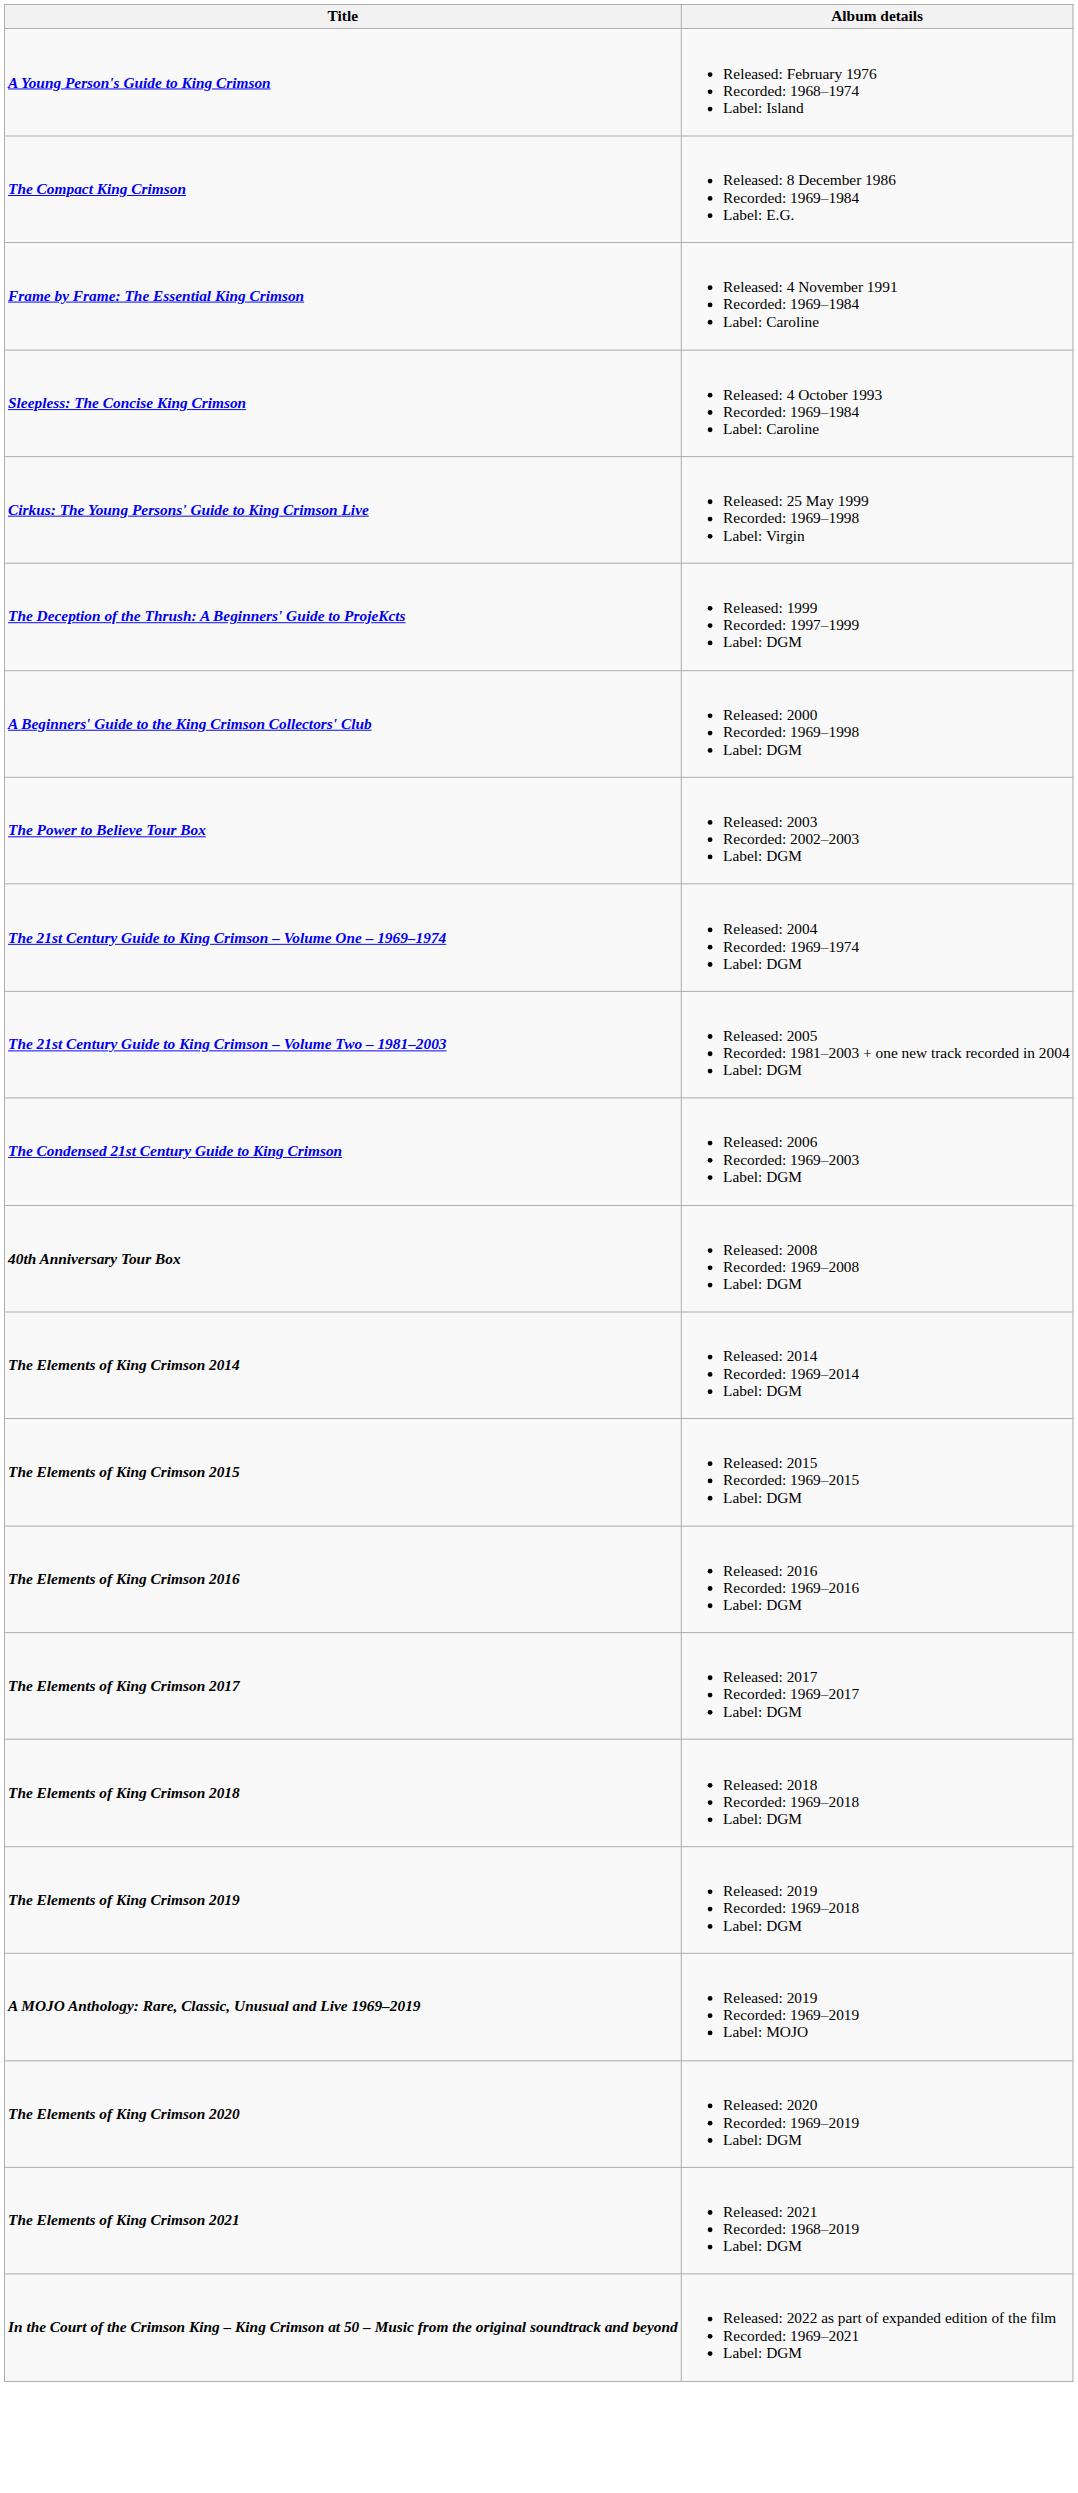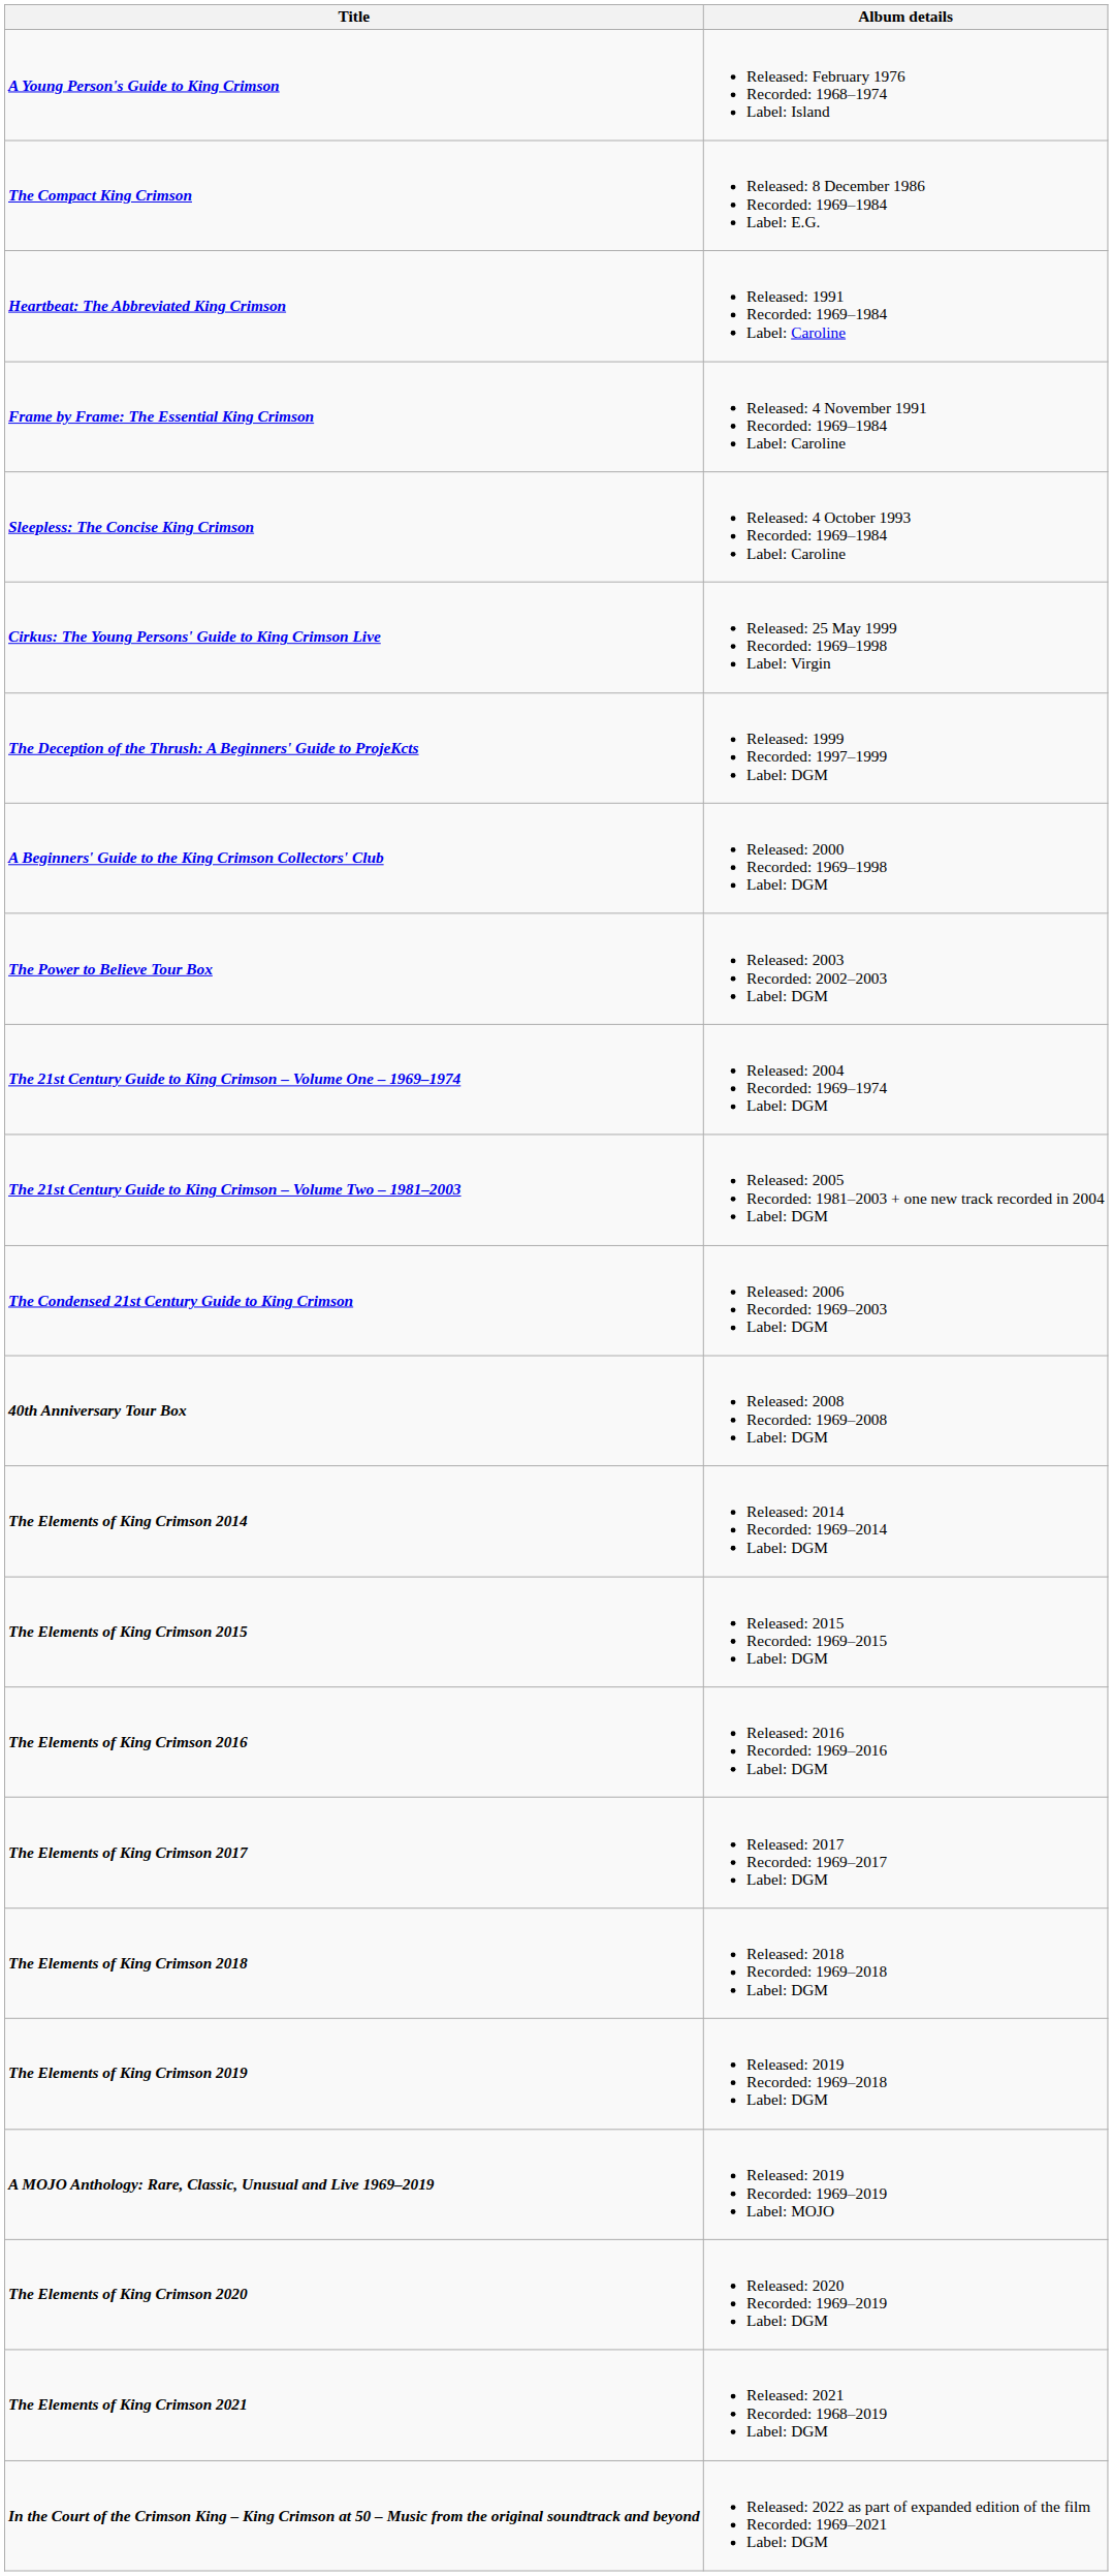 <table class="wikitable">
 <tr>
 <th>Title</th>
 <th>Album details</th>
 </tr>
 <tr>
 <td><strong><em><a href='#'>A Young Person's Guide to King Crimson</a></em></strong></td>
 <td><br><ul><li>Released: February 1976</li><li>Recorded: 1968–1974</li><li>Label: Island</li></ul></td>
 </tr>
 <tr>
 <td><strong><em><a href='#'>The Compact King Crimson</a></em></strong></td>
 <td><br><ul><li>Released: 8 December 1986</li><li>Recorded: 1969–1984</li><li>Label: E.G.</li></ul></td>
+</tr>
+<tr>
+<td><strong><em><a href='#'>Heartbeat: The Abbreviated King Crimson</a></em></strong></td>
+<td><br><ul><li>Released: 1991</li><li>Recorded: 1969–1984</li><li>Label: <a href='#'>Caroline</a></li></ul></td>
 </tr>
 <tr>
 <td><strong><em><a href='#'>Frame by Frame: The Essential King Crimson</a></em></strong></td>
 <td><br><ul><li>Released: 4 November 1991</li><li>Recorded: 1969–1984</li><li>Label: Caroline</li></ul></td>
 </tr>
 <tr>
 <td><strong><em><a href='#'>Sleepless: The Concise King Crimson</a></em></strong></td>
 <td><br><ul><li>Released: 4 October 1993</li><li>Recorded: 1969–1984</li><li>Label: Caroline</li></ul></td>
 </tr>
 <tr>
 <td><strong><em><a href='#'>Cirkus: The Young Persons' Guide to King Crimson Live</a></em></strong></td>
 <td><br><ul><li>Released: 25 May 1999</li><li>Recorded: 1969–1998</li><li>Label: Virgin</li></ul></td>
 </tr>
 <tr>
 <td><strong><em><a href='#'>The Deception of the Thrush: A Beginners' Guide to ProjeKcts</a></em></strong></td>
 <td><br><ul><li>Released: 1999</li><li>Recorded: 1997–1999</li><li>Label: DGM</li></ul></td>
 </tr>
 <tr>
 <td><strong><em><a href='#'>A Beginners' Guide to the King Crimson Collectors' Club</a></em></strong></td>
 <td><br><ul><li>Released: 2000</li><li>Recorded: 1969–1998</li><li>Label: DGM</li></ul></td>
 </tr>
 <tr>
 <td><strong><em><a href='#'>The Power to Believe Tour Box</a></em></strong></td>
 <td><br><ul><li>Released: 2003</li><li>Recorded: 2002–2003</li><li>Label: DGM</li></ul></td>
 </tr>
 <tr>
 <td><strong><em><a href='#'>The 21st Century Guide to King Crimson – Volume One – 1969–1974</a></em></strong></td>
 <td><br><ul><li>Released: 2004</li><li>Recorded: 1969–1974</li><li>Label: DGM</li></ul></td>
 </tr>
 <tr>
 <td><strong><em><a href='#'>The 21st Century Guide to King Crimson – Volume Two – 1981–2003</a></em></strong></td>
 <td><br><ul><li>Released: 2005</li><li>Recorded: 1981–2003 + one new track recorded in 2004</li><li>Label: DGM</li></ul></td>
 </tr>
 <tr>
 <td><strong><em><a href='#'>The Condensed 21st Century Guide to King Crimson</a></em></strong></td>
 <td><br><ul><li>Released: 2006</li><li>Recorded: 1969–2003</li><li>Label: DGM</li></ul></td>
 </tr>
 <tr>
 <td><strong><em>40th Anniversary Tour Box</em></strong></td>
 <td><br><ul><li>Released: 2008</li><li>Recorded: 1969–2008</li><li>Label: DGM</li></ul></td>
 </tr>
 <tr>
 <td><strong><em>The Elements of King Crimson 2014</em></strong></td>
 <td><br><ul><li>Released: 2014</li><li>Recorded: 1969–2014</li><li>Label: DGM</li></ul></td>
 </tr>
 <tr>
 <td><strong><em>The Elements of King Crimson 2015</em></strong></td>
 <td><br><ul><li>Released: 2015</li><li>Recorded: 1969–2015</li><li>Label: DGM</li></ul></td>
 </tr>
 <tr>
 <td><strong><em>The Elements of King Crimson 2016</em></strong></td>
 <td><br><ul><li>Released: 2016</li><li>Recorded: 1969–2016</li><li>Label: DGM</li></ul></td>
 </tr>
 <tr>
 <td><strong><em>The Elements of King Crimson 2017</em></strong></td>
 <td><br><ul><li>Released: 2017</li><li>Recorded: 1969–2017</li><li>Label: DGM</li></ul></td>
 </tr>
 <tr>
 <td><strong><em>The Elements of King Crimson 2018</em></strong></td>
 <td><br><ul><li>Released: 2018</li><li>Recorded: 1969–2018</li><li>Label: DGM</li></ul></td>
 </tr>
 <tr>
 <td><strong><em>The Elements of King Crimson 2019</em></strong></td>
 <td><br><ul><li>Released: 2019</li><li>Recorded: 1969–2018</li><li>Label: DGM</li></ul></td>
 </tr>
 <tr>
 <td><strong><em>A MOJO Anthology: Rare, Classic, Unusual and Live 1969–2019</em></strong></td>
 <td><br><ul><li>Released: 2019</li><li>Recorded: 1969–2019</li><li>Label: MOJO</li></ul></td>
 </tr>
 <tr>
 <td><strong><em>The Elements of King Crimson 2020</em></strong></td>
 <td><br><ul><li>Released: 2020</li><li>Recorded: 1969–2019</li><li>Label: DGM</li></ul></td>
 </tr>
 <tr>
 <td><strong><em>The Elements of King Crimson 2021</em></strong></td>
 <td><br><ul><li>Released: 2021</li><li>Recorded: 1968–2019</li><li>Label: DGM</li></ul></td>
 </tr>
 <tr>
 <td><strong><em>In the Court of the Crimson King – King Crimson at 50  – Music from the original soundtrack and beyond</em></strong></td>
 <td><br><ul><li>Released: 2022 as part of expanded edition of the film</li><li>Recorded: 1969–2021</li><li>Label: DGM</li></ul></td>
 </tr>
 </table>
